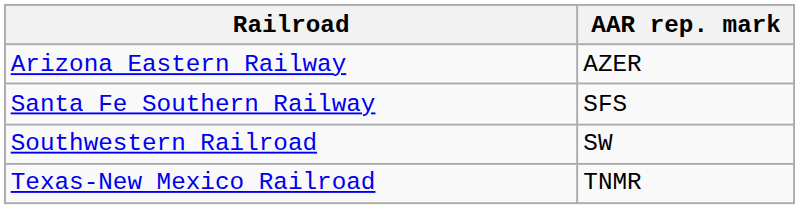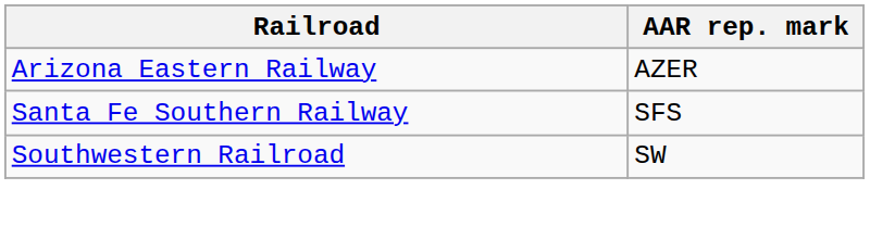 <table class="wikitable" border="1">
 <tr>
 <th width="300px">Railroad</th>
 <th width="110px">AAR rep. mark</th>
 </tr>
 <tr>
 <td width="300px"><a href='#'>Arizona Eastern Railway</a></td>
 <td width="110px">AZER</td>
 </tr>
 <tr>
 <td width="300px"><a href='#'>Santa Fe Southern Railway</a></td>
 <td width="110px">SFS</td>
 </tr>
 <tr>
 <td width="300px"><a href='#'>Southwestern Railroad</a></td>
 <td width="110px">SW</td>
 </tr>
-<tr>
-<td width="300px"><a href='#'>Texas-New Mexico Railroad</a></td>
-<td width="110px">TNMR</td>
-</tr>
 </table>
